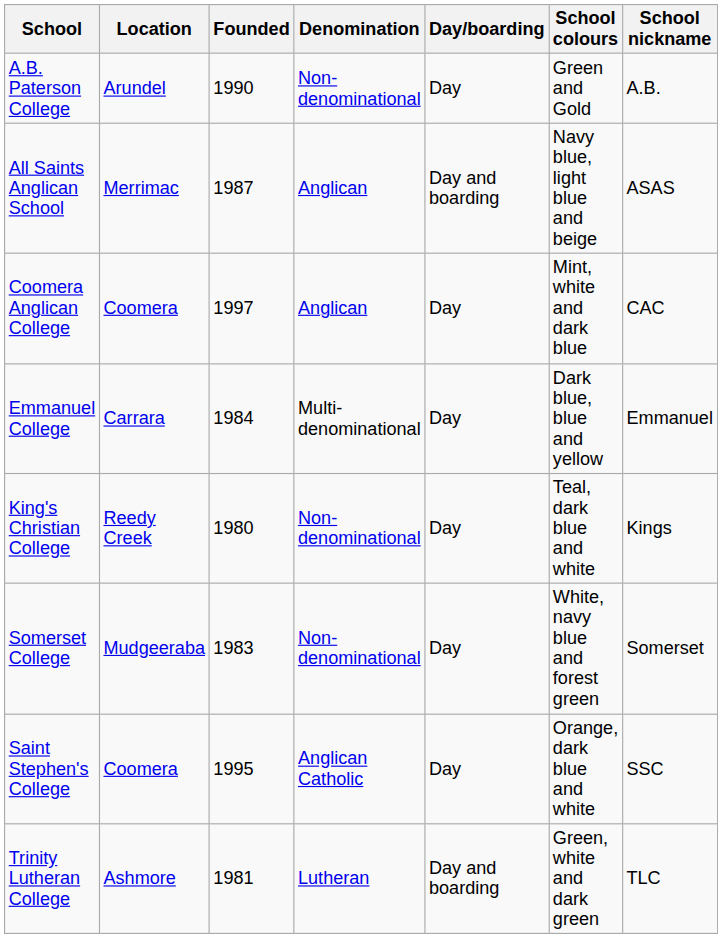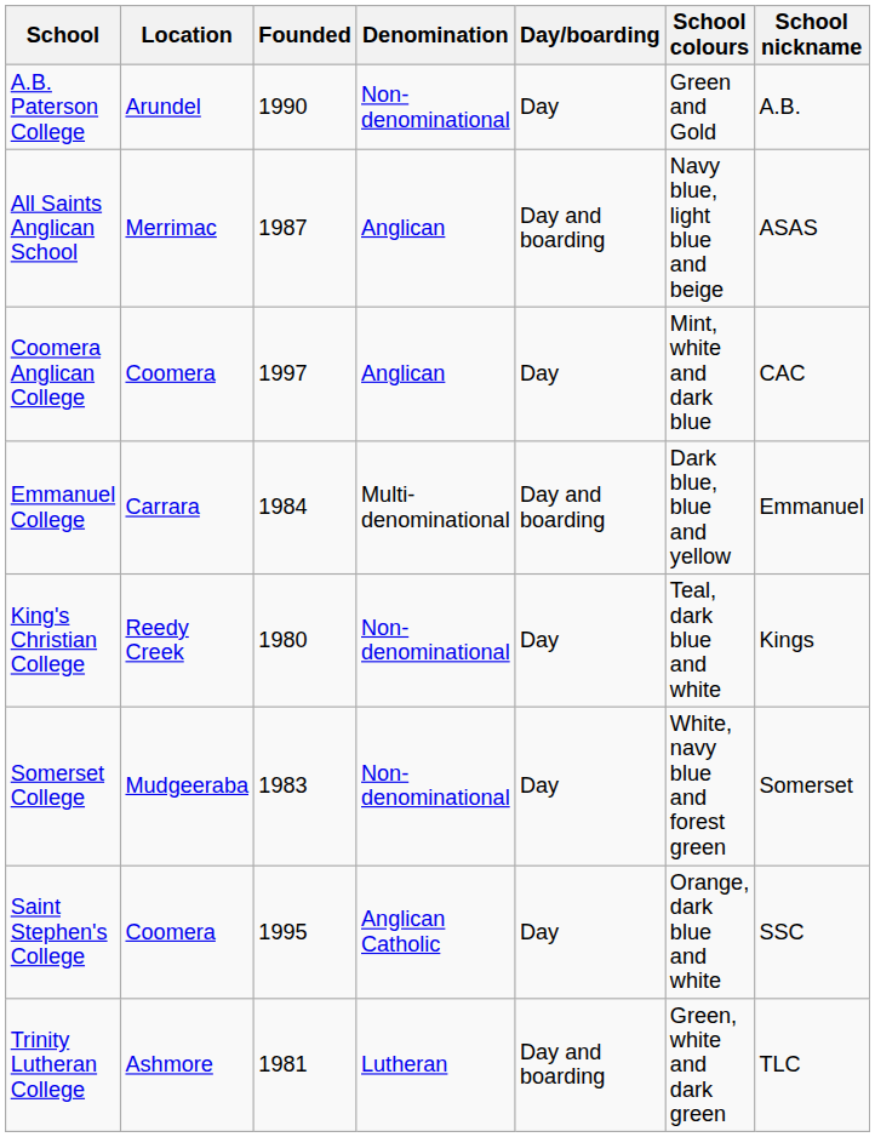 <table class="wikitable">
 <tr>
 <th>School</th>
 <th>Location</th>
 <th>Founded</th>
 <th>Denomination</th>
 <th>Day/boarding</th>
 <th>School colours</th>
 <th>School nickname</th>
 </tr>
 <tr>
 <td><a href='#'>A.B. Paterson College</a></td>
 <td><a href='#'>Arundel</a></td>
 <td>1990</td>
 <td><a href='#'>Non-denominational</a></td>
 <td>Day</td>
 <td>Green and Gold <br>  </td>
 <td>A.B.</td>
 </tr>
 <tr>
 <td><a href='#'>All Saints Anglican School</a></td>
 <td><a href='#'>Merrimac</a></td>
 <td>1987</td>
 <td><a href='#'>Anglican</a></td>
 <td>Day and boarding</td>
 <td>Navy blue, light blue and beige <br>    </td>
 <td>ASAS</td>
 </tr>
 <tr>
 <td><a href='#'>Coomera Anglican College</a></td>
 <td><a href='#'>Coomera</a></td>
 <td>1997</td>
 <td><a href='#'>Anglican</a></td>
 <td>Day</td>
 <td>Mint, white and dark blue <br>   </td>
 <td>CAC</td>
 </tr>
 <tr>
 <td><a href='#'>Emmanuel College</a></td>
 <td><a href='#'>Carrara</a></td>
 <td>1984</td>
 <td>Multi-denominational</td>
-<td>Day</td>
+<td>Day and boarding</td>
 <td>Dark blue, blue and yellow <br>   </td>
 <td>Emmanuel</td>
 </tr>
 <tr>
 <td><a href='#'>King's Christian College</a></td>
 <td><a href='#'>Reedy Creek</a></td>
 <td>1980</td>
 <td><a href='#'>Non-denominational</a></td>
 <td>Day</td>
 <td>Teal, dark blue and white <br>   </td>
 <td>Kings</td>
 </tr>
 <tr>
 <td><a href='#'>Somerset College</a></td>
 <td><a href='#'>Mudgeeraba</a></td>
 <td>1983</td>
 <td><a href='#'>Non-denominational</a></td>
 <td>Day</td>
 <td>White, navy blue and forest green <br>    </td>
 <td>Somerset</td>
 </tr>
 <tr>
 <td><a href='#'>Saint Stephen's College</a></td>
 <td><a href='#'>Coomera</a></td>
 <td>1995</td>
 <td><a href='#'>Anglican Catholic</a></td>
 <td>Day</td>
 <td>Orange, dark blue and white <br>   </td>
 <td>SSC</td>
 </tr>
 <tr>
 <td><a href='#'>Trinity Lutheran College</a></td>
 <td><a href='#'>Ashmore</a></td>
 <td>1981</td>
 <td><a href='#'>Lutheran</a></td>
 <td>Day and boarding</td>
 <td>Green, white and dark green <br>    </td>
 <td>TLC</td>
 </tr>
 </table>
